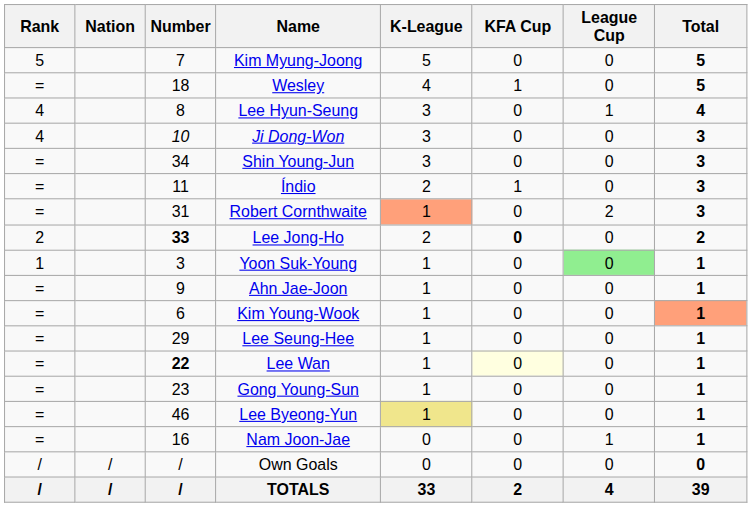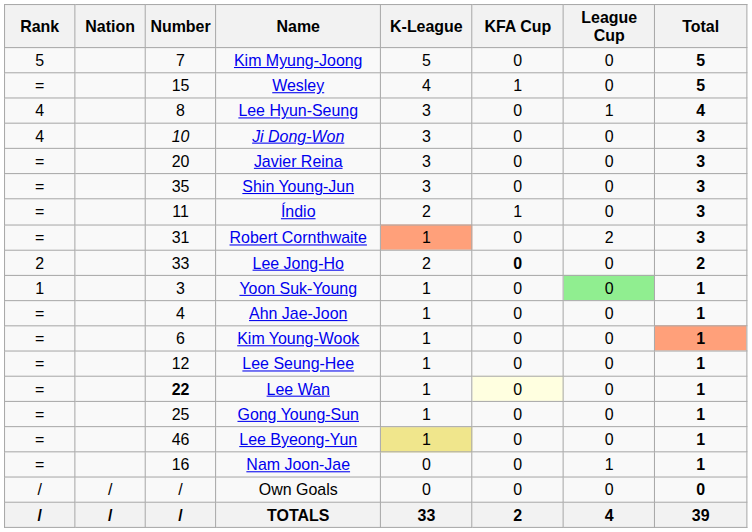 <table class="wikitable" style="font-size: 95%; text-align: center;">
 <tr>
 <th width=60>Rank</th>
 <th width=60>Nation</th>
 <th width=60>Number</th>
 <th width=150>Name</th>
 <th width=80>K-League</th>
 <th width=80>KFA Cup</th>
 <th width=80>League Cup</th>
 <th width=80>Total</th>
 </tr>
 <tr>
 <td>5</td>
 <td></td>
 <td>7</td>
 <td><a href='#'>Kim Myung-Joong</a></td>
 <td>5</td>
 <td>0</td>
 <td>0</td>
 <td><strong>5</strong></td>
 </tr>
 <tr>
 <td>=</td>
 <td></td>
-<td>18</td>
+<td>15</td>
 <td><a href='#'>Wesley</a></td>
 <td>4</td>
 <td>1</td>
 <td>0</td>
 <td><strong>5</strong></td>
 </tr>
 <tr>
 <td>4</td>
 <td></td>
 <td>8</td>
 <td><a href='#'>Lee Hyun-Seung</a></td>
 <td>3</td>
 <td>0</td>
 <td>1</td>
 <td><strong>4</strong></td>
 </tr>
 <tr>
 <td>4</td>
 <td></td>
 <td><em>10</em></td>
 <td><em><a href='#'>Ji Dong-Won</a></em></td>
 <td>3</td>
 <td>0</td>
 <td>0</td>
 <td><strong>3</strong></td>
 </tr>
 <tr>
 <td>=</td>
 <td></td>
-<td>34</td>
+<td>20</td>
+<td><a href='#'>Javier Reina</a></td>
+<td>3</td>
+<td>0</td>
+<td>0</td>
+<td><strong>3</strong></td>
+</tr>
+<tr>
+<td>=</td>
+<td></td>
+<td>35</td>
 <td><a href='#'>Shin Young-Jun</a></td>
 <td>3</td>
 <td>0</td>
 <td>0</td>
 <td><strong>3</strong></td>
 </tr>
 <tr>
 <td>=</td>
 <td></td>
 <td>11</td>
 <td><a href='#'>Índio</a></td>
 <td>2</td>
 <td>1</td>
 <td>0</td>
 <td><strong>3</strong></td>
 </tr>
 <tr>
 <td>=</td>
 <td></td>
 <td>31</td>
 <td><a href='#'>Robert Cornthwaite</a></td>
 <td style="background: lightsalmon;">1</td>
 <td>0</td>
 <td>2</td>
 <td><strong>3</strong></td>
 </tr>
 <tr>
 <td>2</td>
 <td></td>
-<td><strong>33</strong></td>
+<td>33</td>
 <td><a href='#'>Lee Jong-Ho</a></td>
 <td>2</td>
 <td><strong>0</strong></td>
 <td>0</td>
 <td><strong>2</strong></td>
 </tr>
 <tr>
 <td>1</td>
 <td></td>
 <td>3</td>
 <td><a href='#'>Yoon Suk-Young</a></td>
 <td>1</td>
 <td>0</td>
 <td style="background: lightgreen;">0</td>
 <td><strong>1</strong></td>
 </tr>
 <tr>
 <td>=</td>
 <td></td>
-<td>9</td>
+<td>4</td>
 <td><a href='#'>Ahn Jae-Joon</a></td>
 <td>1</td>
 <td>0</td>
 <td>0</td>
 <td><strong>1</strong></td>
 </tr>
 <tr>
 <td>=</td>
 <td></td>
 <td>6</td>
 <td><a href='#'>Kim Young-Wook</a></td>
 <td>1</td>
 <td>0</td>
 <td>0</td>
 <td style="background: lightsalmon;"><strong>1</strong></td>
 </tr>
 <tr>
 <td>=</td>
 <td></td>
-<td>29</td>
+<td>12</td>
 <td><a href='#'>Lee Seung-Hee</a></td>
 <td>1</td>
 <td>0</td>
 <td>0</td>
 <td><strong>1</strong></td>
 </tr>
 <tr>
 <td>=</td>
 <td></td>
 <td><strong>22</strong></td>
 <td><a href='#'>Lee Wan</a></td>
 <td>1</td>
 <td style="background: lightyellow;">0</td>
 <td>0</td>
 <td><strong>1</strong></td>
 </tr>
 <tr>
 <td>=</td>
 <td></td>
-<td>23</td>
+<td>25</td>
 <td><a href='#'>Gong Young-Sun</a></td>
 <td>1</td>
 <td>0</td>
 <td>0</td>
 <td><strong>1</strong></td>
 </tr>
 <tr>
 <td>=</td>
 <td></td>
 <td>46</td>
 <td><a href='#'>Lee Byeong-Yun</a></td>
 <td style="background: khaki;">1</td>
 <td>0</td>
 <td>0</td>
 <td><strong>1</strong></td>
 </tr>
 <tr>
 <td>=</td>
 <td></td>
 <td>16</td>
 <td><a href='#'>Nam Joon-Jae</a></td>
 <td>0</td>
 <td>0</td>
 <td>1</td>
 <td><strong>1</strong></td>
 </tr>
 <tr>
 <td>/</td>
 <td>/</td>
 <td>/</td>
 <td>Own Goals</td>
 <td>0</td>
 <td>0</td>
 <td>0</td>
 <td><strong>0</strong></td>
 </tr>
 <tr>
 <th>/</th>
 <th>/</th>
 <th>/</th>
 <th>TOTALS</th>
 <th>33</th>
 <th>2</th>
 <th>4</th>
 <th>39</th>
 </tr>
 </table>
